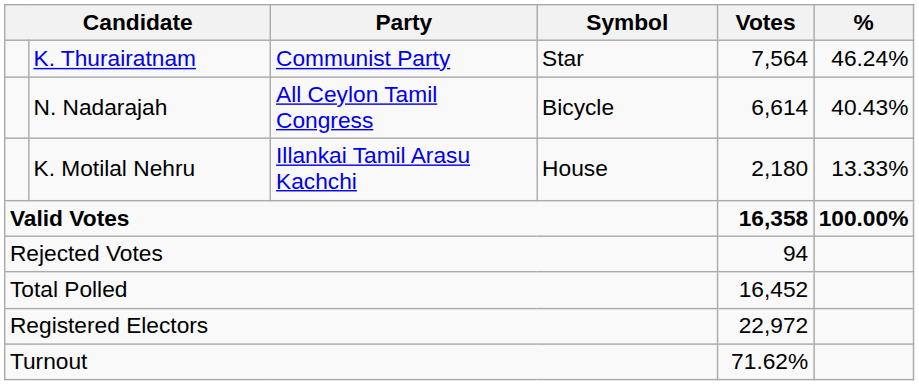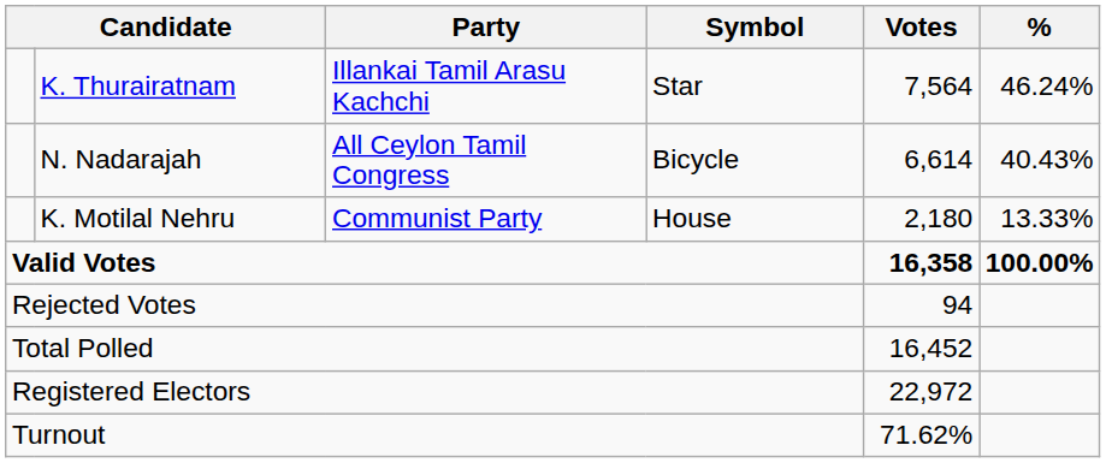 <table class="wikitable" border="1" style="text-align:right;">
 <tr>
 <th align=left colspan=2 width="180">Candidate</th>
 <th align=left width="180">Party</th>
 <th align=left width="120">Symbol</th>
 <th align=left width="60">Votes</th>
 <th align=left width="60">%</th>
 </tr>
 <tr>
 <td bgcolor=> </td>
 <td align=left><a href='#'>K. Thurairatnam</a></td>
-<td align=left><a href='#'>Communist Party</a></td>
+<td align=left><a href='#'>Illankai Tamil Arasu Kachchi</a></td>
 <td align=left>Star</td>
 <td>7,564</td>
 <td>46.24%</td>
 </tr>
 <tr>
 <td bgcolor=> </td>
 <td align=left>N. Nadarajah</td>
 <td align=left><a href='#'>All Ceylon Tamil Congress</a></td>
 <td align=left>Bicycle</td>
 <td>6,614</td>
 <td>40.43%</td>
 </tr>
 <tr>
 <td bgcolor=> </td>
 <td align=left>K. Motilal Nehru</td>
-<td align=left><a href='#'>Illankai Tamil Arasu Kachchi</a></td>
+<td align=left><a href='#'>Communist Party</a></td>
 <td align=left>House</td>
 <td>2,180</td>
 <td>13.33%</td>
 </tr>
 <tr>
 <td align=left colspan=4><strong>Valid Votes</strong></td>
 <td><strong>16,358</strong></td>
 <td><strong>100.00%</strong></td>
 </tr>
 <tr>
 <td align=left colspan=4>Rejected Votes</td>
 <td>94</td>
 <td></td>
 </tr>
 <tr>
 <td align=left colspan=4>Total Polled</td>
 <td>16,452</td>
 <td></td>
 </tr>
 <tr>
 <td align=left colspan=4>Registered Electors</td>
 <td>22,972</td>
 <td></td>
 </tr>
 <tr>
 <td align=left colspan=4>Turnout</td>
 <td>71.62%</td>
 </tr>
 </table>
